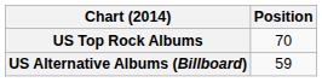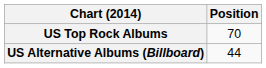 <table class="wikitable sortable plainrowheaders">
 <tr>
 <th scope="col">Chart (2014)</th>
 <th scope="col">Position</th>
 </tr>
 <tr>
 <th scope="row">US Top Rock Albums</th>
 <td style="text-align:center;">70</td>
 </tr>
 <tr>
 <th scope="row">US Alternative Albums (<em>Billboard</em>)</th>
-<td style="text-align:center;">59</td>
+<td style="text-align:center;">44</td>
 </tr>
 </table>
